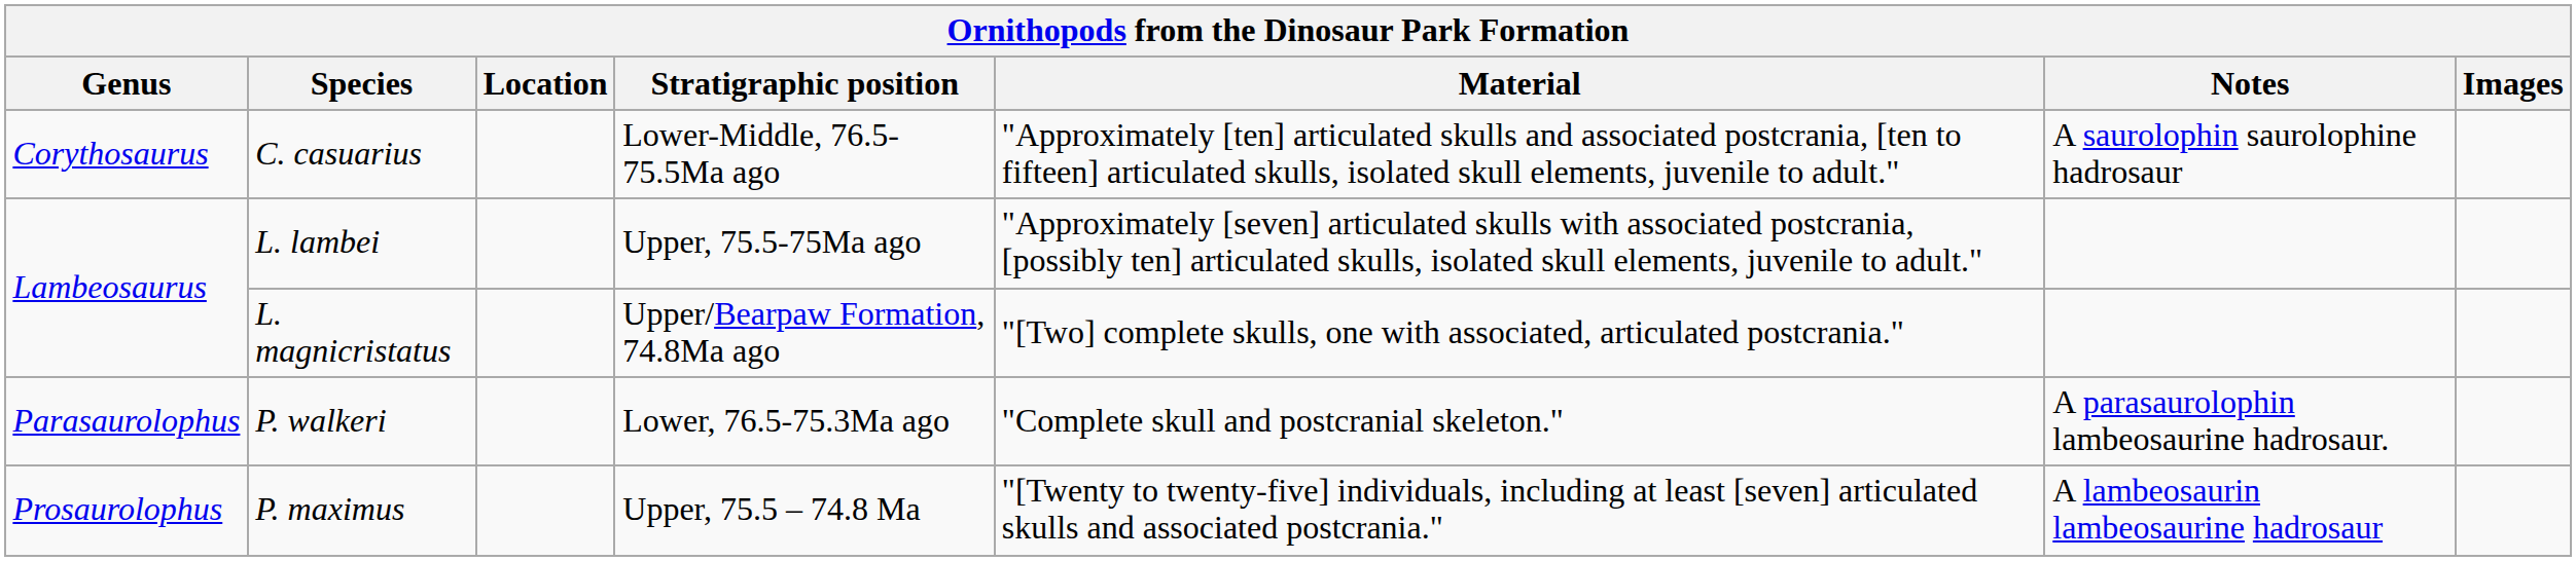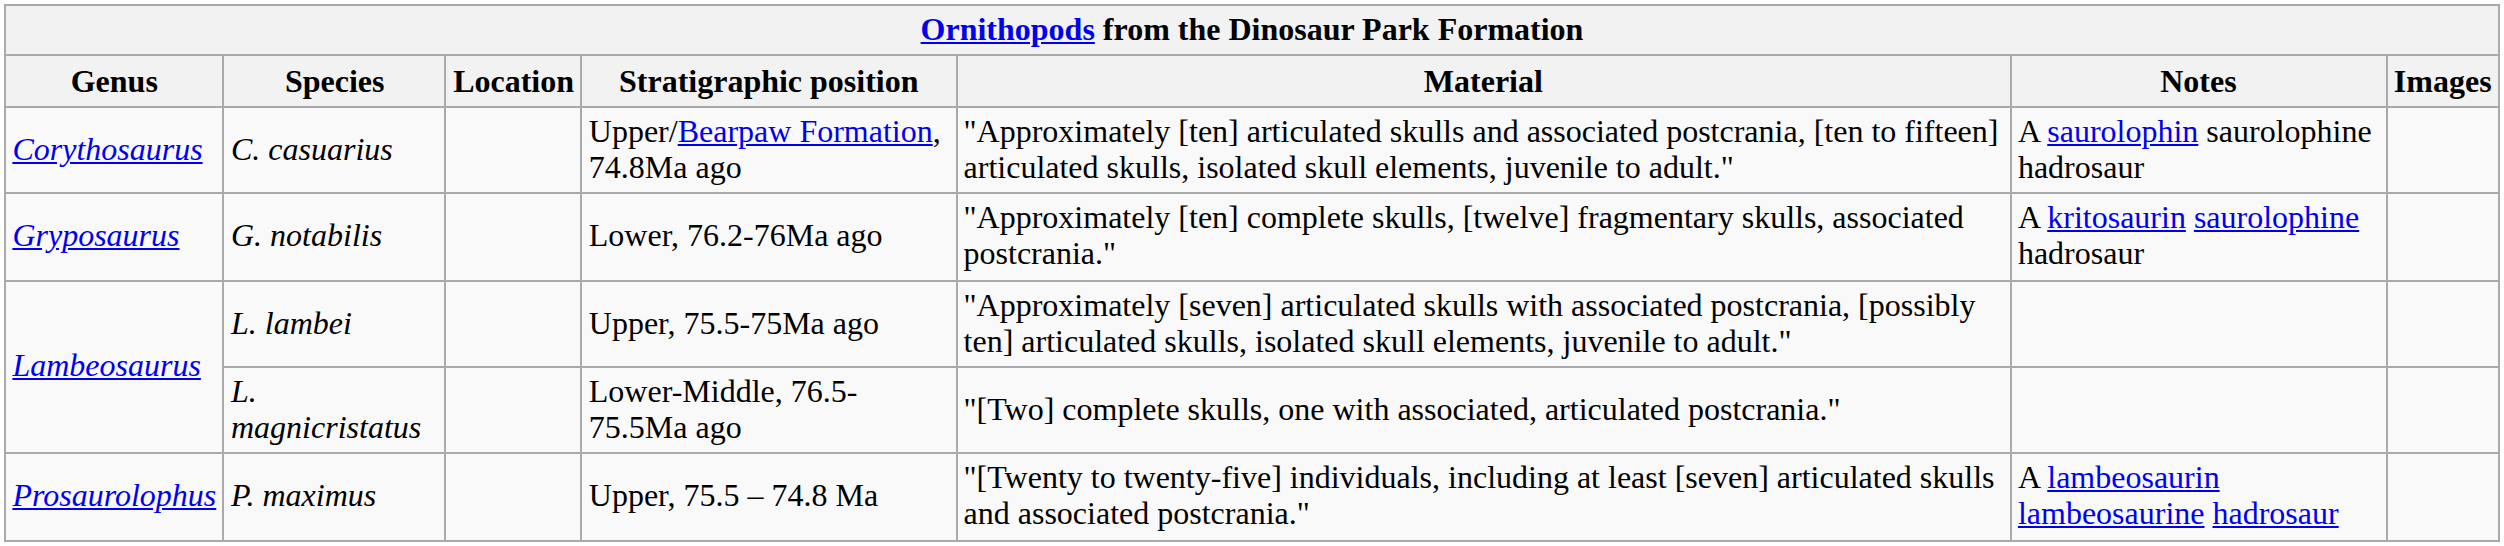 <table class="wikitable" align="center">
 <tr>
 <th colspan="7" align="center"><strong><a href='#'>Ornithopods</a> from the Dinosaur Park Formation</strong></th>
 </tr>
 <tr>
 <th>Genus</th>
 <th>Species</th>
 <th>Location</th>
 <th>Stratigraphic position</th>
 <th>Material</th>
 <th>Notes</th>
 <th>Images</th>
 </tr>
 <tr>
 <td><em><a href='#'>Corythosaurus</a></em></td>
 <td><em>C. casuarius</em></td>
 <td></td>
-<td>Lower-Middle, 76.5-75.5Ma ago</td>
+<td>Upper/<a href='#'>Bearpaw Formation</a>, 74.8Ma ago</td>
 <td>"Approximately [ten] articulated skulls and associated postcrania, [ten to fifteen] articulated skulls, isolated skull elements, juvenile to adult."</td>
 <td>A <a href='#'>saurolophin</a> saurolophine hadrosaur</td>
+<td></td>
+</tr>
+<tr>
+<td><em><a href='#'>Gryposaurus</a></em></td>
+<td><em>G. notabilis</em></td>
+<td></td>
+<td>Lower, 76.2-76Ma ago</td>
+<td>"Approximately [ten] complete skulls, [twelve] fragmentary skulls, associated postcrania."</td>
+<td>A <a href='#'>kritosaurin</a> <a href='#'>saurolophine</a> hadrosaur</td>
 <td></td>
 </tr>
 <tr>
 <td rowspan="2"><em><a href='#'>Lambeosaurus</a></em></td>
 <td><em>L. lambei</em></td>
 <td></td>
 <td>Upper, 75.5-75Ma ago</td>
 <td>"Approximately [seven] articulated skulls with associated postcrania, [possibly ten] articulated skulls, isolated skull elements, juvenile to adult."</td>
 <td></td>
 <td></td>
 </tr>
 <tr>
 <td><em>L. magnicristatus</em></td>
 <td></td>
-<td>Upper/<a href='#'>Bearpaw Formation</a>, 74.8Ma ago</td>
+<td>Lower-Middle, 76.5-75.5Ma ago</td>
 <td>"[Two] complete skulls, one with associated, articulated postcrania."</td>
 <td></td>
-<td></td>
-</tr>
-<tr>
-<td><em><a href='#'>Parasaurolophus</a></em></td>
-<td><em>P. walkeri</em></td>
-<td></td>
-<td>Lower, 76.5-75.3Ma ago</td>
-<td>"Complete skull and postcranial skeleton."</td>
-<td>A <a href='#'>parasaurolophin</a> lambeosaurine hadrosaur.</td>
 <td></td>
 </tr>
 <tr>
 <td><em><a href='#'>Prosaurolophus</a></em></td>
 <td><em>P. maximus</em></td>
 <td></td>
 <td>Upper, 75.5 – 74.8 Ma</td>
 <td>"[Twenty to twenty-five] individuals, including at least [seven] articulated skulls and associated postcrania."</td>
 <td>A <a href='#'>lambeosaurin</a> <a href='#'>lambeosaurine</a> <a href='#'>hadrosaur</a></td>
 <td></td>
 </tr>
 <tr>
 </tr>
 </table>
